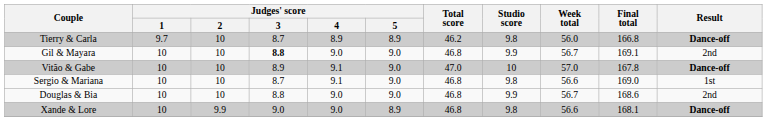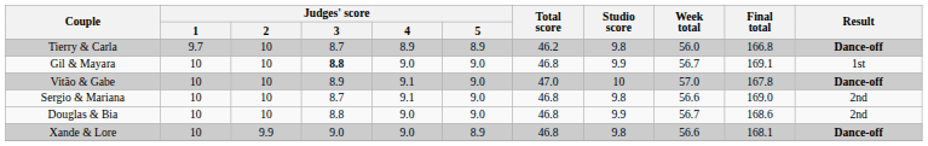 <table class="wikitable" style="font-size:100%; line-height:16px; text-align:center" width="100%">
 <tr>
 <th rowspan=2 width="11.00%">Couple</th>
 <th colspan=5 width="25.00%">Judges' score</th>
 <th rowspan=2 width="05.00%">Total<br>score</th>
 <th rowspan=2 width="05.00%">Studio<br>score</th>
 <th rowspan=2 width="05.00%">Week<br>total</th>
 <th rowspan=2 width="05.00%">Final<br>total</th>
 <th rowspan=2 width="09.00%">Result<br></th>
 </tr>
 <tr>
 <th width="05.00%">1</th>
 <th width="05.00%">2</th>
 <th width="05.00%">3</th>
 <th width="05.00%">4</th>
 <th width="05.00%">5</th>
 </tr>
 <tr bgcolor="CCCCCC">
 <td>Tierry & Carla</td>
 <td>9.7</td>
 <td>10</td>
 <td>8.7</td>
 <td>8.9</td>
 <td>8.9</td>
 <td>46.2</td>
 <td>9.8</td>
 <td>56.0</td>
 <td>166.8</td>
 <td><strong>Dance-off</strong></td>
 </tr>
 <tr>
 <td>Gil & Mayara</td>
 <td>10</td>
 <td>10</td>
 <td><strong>8.8</strong></td>
 <td>9.0</td>
 <td>9.0</td>
 <td>46.8</td>
 <td>9.9</td>
 <td>56.7</td>
 <td>169.1</td>
-<td>2nd</td>
+<td>1st</td>
 </tr>
 <tr bgcolor="CCCCCC">
 <td>Vitão & Gabe</td>
 <td>10</td>
 <td>10</td>
 <td>8.9</td>
 <td>9.1</td>
 <td>9.0</td>
 <td>47.0</td>
 <td>10</td>
 <td>57.0</td>
 <td>167.8</td>
 <td><strong>Dance-off</strong></td>
 </tr>
 <tr>
 <td>Sergio & Mariana</td>
 <td>10</td>
 <td>10</td>
 <td>8.7</td>
 <td>9.1</td>
 <td>9.0</td>
 <td>46.8</td>
 <td>9.8</td>
 <td>56.6</td>
 <td>169.0</td>
-<td>1st</td>
+<td>2nd</td>
 </tr>
 <tr>
 <td>Douglas & Bia</td>
 <td>10</td>
 <td>10</td>
 <td>8.8</td>
 <td>9.0</td>
 <td>9.0</td>
 <td>46.8</td>
 <td>9.9</td>
 <td>56.7</td>
 <td>168.6</td>
 <td>2nd</td>
 </tr>
 <tr bgcolor="CCCCCC">
 <td>Xande & Lore</td>
 <td>10</td>
 <td>9.9</td>
 <td>9.0</td>
 <td>9.0</td>
 <td>8.9</td>
 <td>46.8</td>
 <td>9.8</td>
 <td>56.6</td>
 <td>168.1</td>
 <td><strong>Dance-off</strong></td>
 </tr>
 <tr>
 </tr>
 </table>
